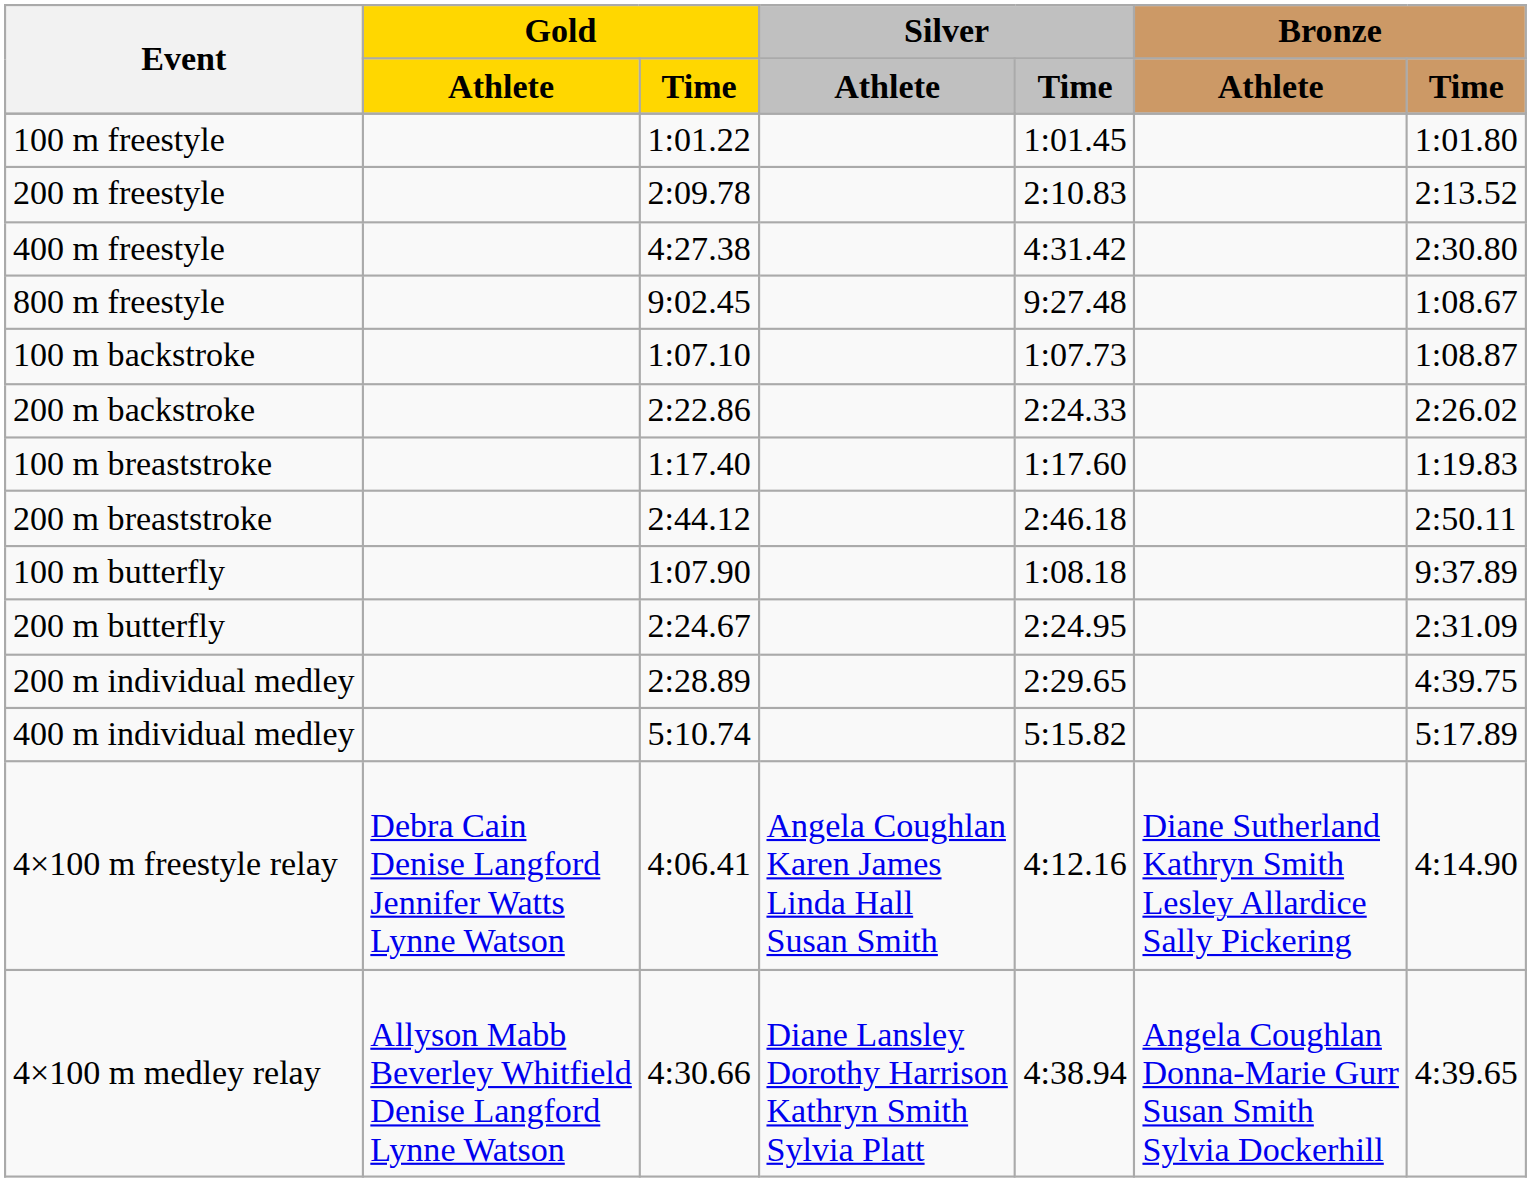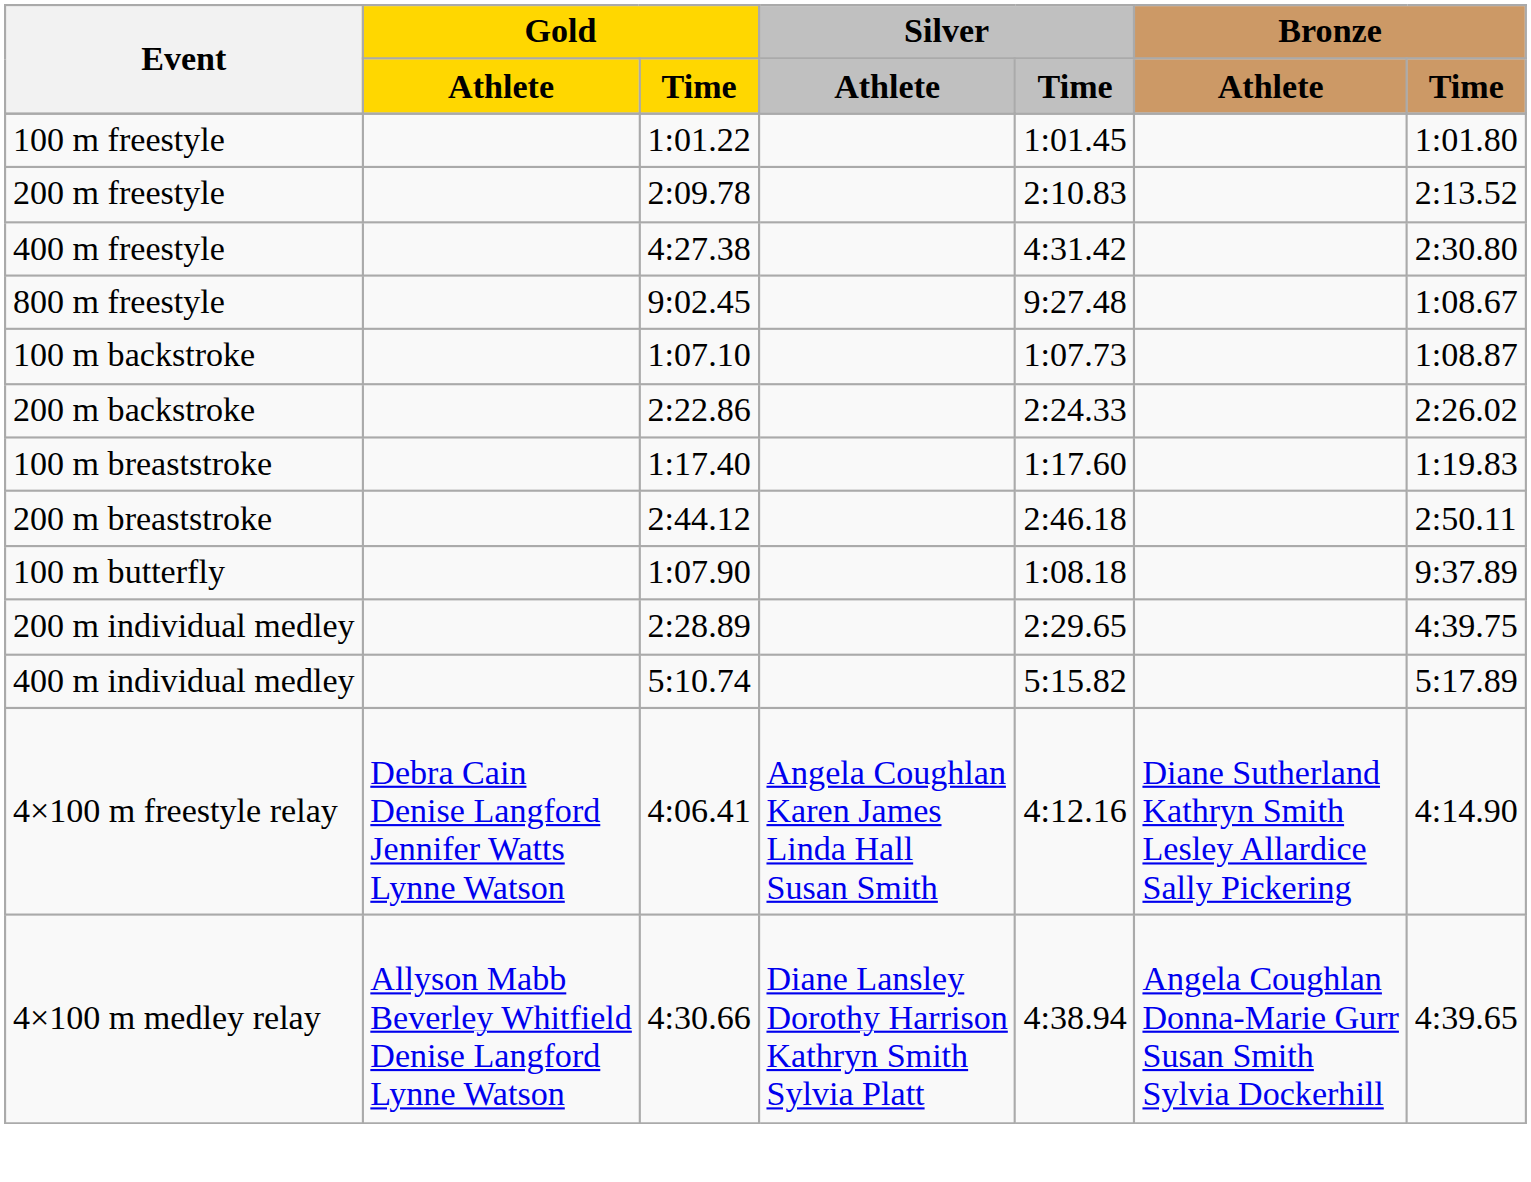 <table class="wikitable">
 <tr>
 <th scope="col" rowspan=2>Event</th>
 <th scope="colgroup" colspan=2 style="background-color: gold;">Gold</th>
 <th scope="colgroup" colspan=2 style="background-color: silver;">Silver</th>
 <th scope="colgroup" colspan=2 style="background-color: #cc9966;">Bronze</th>
 </tr>
 <tr>
 <th scope="col" style="background-color:gold;">Athlete</th>
 <th scope="col" style="background-color:gold;">Time</th>
 <th scope="col" style="background-color:silver;">Athlete</th>
 <th scope="col" style="background-color:silver;">Time</th>
 <th scope="col" style="background-color:#cc9966;">Athlete</th>
 <th scope="col" style="background-color:#cc9966;">Time</th>
 </tr>
 <tr>
 </tr>
 <tr>
 <td>100 m freestyle</td>
 <td></td>
 <td>1:01.22</td>
 <td></td>
 <td>1:01.45</td>
 <td></td>
 <td>1:01.80</td>
 </tr>
 <tr>
 <td>200 m freestyle</td>
 <td></td>
 <td>2:09.78</td>
 <td></td>
 <td>2:10.83</td>
 <td></td>
 <td>2:13.52</td>
 </tr>
 <tr>
 <td>400 m freestyle</td>
 <td></td>
 <td>4:27.38</td>
 <td></td>
 <td>4:31.42</td>
 <td></td>
 <td>2:30.80</td>
 </tr>
 <tr>
 <td>800 m freestyle</td>
 <td></td>
 <td>9:02.45</td>
 <td></td>
 <td>9:27.48</td>
 <td></td>
 <td>1:08.67</td>
 </tr>
 <tr>
 <td>100 m backstroke</td>
 <td></td>
 <td>1:07.10</td>
 <td></td>
 <td>1:07.73</td>
 <td></td>
 <td>1:08.87</td>
 </tr>
 <tr>
 <td>200 m backstroke</td>
 <td></td>
 <td>2:22.86</td>
 <td></td>
 <td>2:24.33</td>
 <td></td>
 <td>2:26.02</td>
 </tr>
 <tr>
 <td>100 m breaststroke</td>
 <td></td>
 <td>1:17.40</td>
 <td></td>
 <td>1:17.60</td>
 <td></td>
 <td>1:19.83</td>
 </tr>
 <tr>
 <td>200 m breaststroke</td>
 <td></td>
 <td>2:44.12</td>
 <td></td>
 <td>2:46.18</td>
 <td></td>
 <td>2:50.11</td>
 </tr>
 <tr>
 <td>100 m butterfly</td>
 <td></td>
 <td>1:07.90</td>
 <td></td>
 <td>1:08.18</td>
 <td></td>
 <td>9:37.89</td>
 </tr>
 <tr>
-<td>200 m butterfly</td>
-<td></td>
-<td>2:24.67</td>
-<td></td>
-<td>2:24.95</td>
-<td></td>
-<td>2:31.09</td>
-</tr>
-<tr>
 <td>200 m individual medley</td>
 <td></td>
 <td>2:28.89</td>
 <td></td>
 <td>2:29.65</td>
 <td></td>
 <td>4:39.75</td>
 </tr>
 <tr>
 <td nowrap>400 m individual medley</td>
 <td></td>
 <td>5:10.74</td>
 <td></td>
 <td>5:15.82</td>
 <td></td>
 <td>5:17.89</td>
 </tr>
 <tr>
 <td>4×100 m freestyle relay</td>
 <td><br><a href='#'>Debra Cain</a><br><a href='#'>Denise Langford</a><br><a href='#'>Jennifer Watts</a><br><a href='#'>Lynne Watson</a></td>
 <td>4:06.41</td>
 <td><br><a href='#'>Angela Coughlan</a><br><a href='#'>Karen James</a><br><a href='#'>Linda Hall</a><br><a href='#'>Susan Smith</a></td>
 <td>4:12.16</td>
 <td><br><a href='#'>Diane Sutherland</a><br><a href='#'>Kathryn Smith</a><br><a href='#'>Lesley Allardice</a><br><a href='#'>Sally Pickering</a></td>
 <td>4:14.90</td>
 </tr>
 <tr>
 <td>4×100 m medley relay</td>
 <td><br><a href='#'>Allyson Mabb</a><br><a href='#'>Beverley Whitfield</a><br><a href='#'>Denise Langford</a><br><a href='#'>Lynne Watson</a></td>
 <td>4:30.66</td>
 <td><br><a href='#'>Diane Lansley</a><br><a href='#'>Dorothy Harrison</a><br><a href='#'>Kathryn Smith</a><br><a href='#'>Sylvia Platt</a></td>
 <td>4:38.94</td>
 <td><br><a href='#'>Angela Coughlan</a><br><a href='#'>Donna-Marie Gurr</a><br><a href='#'>Susan Smith</a><br><a href='#'>Sylvia Dockerhill</a></td>
 <td>4:39.65</td>
 </tr>
 </table>
